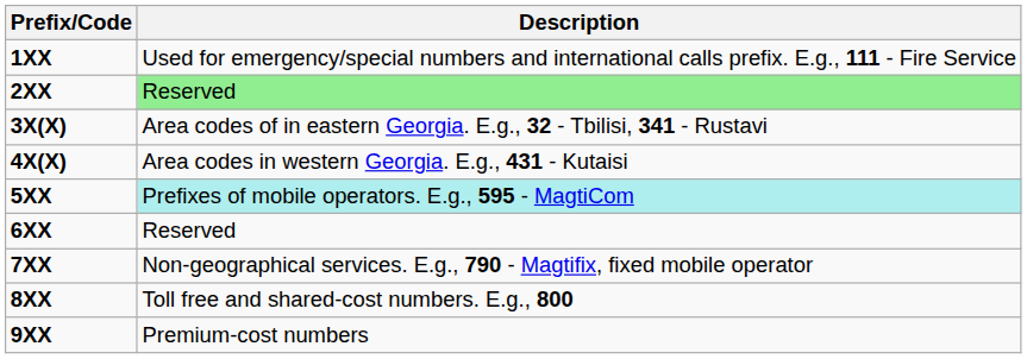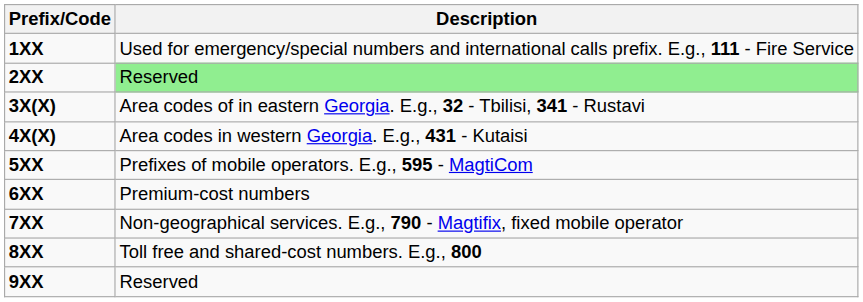 <table class="wikitable">
 <tr>
 <th>Prefix/Code</th>
 <th>Description</th>
 </tr>
 <tr>
 <td><strong>1XX</strong></td>
 <td>Used for emergency/special numbers and international calls prefix. E.g., <strong>111</strong> - Fire Service</td>
 </tr>
 <tr>
 <td><strong>2XX</strong></td>
 <td style="background: lightgreen;">Reserved</td>
 </tr>
 <tr>
 <td><strong>3X(X)</strong></td>
 <td>Area codes of in eastern <a href='#'>Georgia</a>. E.g., <strong>32</strong> - Tbilisi, <strong>341</strong> - Rustavi</td>
 </tr>
 <tr>
 <td><strong>4X(X)</strong></td>
 <td>Area codes in western <a href='#'>Georgia</a>. E.g., <strong>431</strong> - Kutaisi</td>
 </tr>
 <tr>
 <td><strong>5XX</strong></td>
-<td style="background: paleturquoise;">Prefixes of mobile operators. E.g., <strong>595</strong> - <a href='#'>MagtiCom</a></td>
+<td>Prefixes of mobile operators. E.g., <strong>595</strong> - <a href='#'>MagtiCom</a></td>
 </tr>
 <tr>
 <td><strong>6XX</strong></td>
-<td>Reserved</td>
+<td>Premium-cost numbers</td>
 </tr>
 <tr>
 <td><strong>7XX</strong></td>
 <td>Non-geographical services. E.g., <strong>790</strong> - <a href='#'>Magtifix</a>, fixed mobile operator</td>
 </tr>
 <tr>
 <td><strong>8XX</strong></td>
 <td>Toll free and shared-cost numbers. E.g., <strong>800</strong></td>
 </tr>
 <tr>
 <td><strong>9XX</strong></td>
-<td>Premium-cost numbers</td>
+<td>Reserved</td>
 </tr>
 </table>
